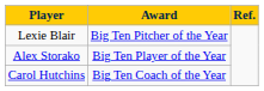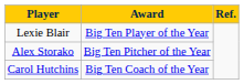 <table class="wikitable sortable sortable" style="text-align: center">
 <tr align=center>
 <th style="background: #FFCB05; color: #00274C">Player</th>
 <th style="background: #FFCB05; color: #00274C">Award</th>
 <th style="background: #FFCB05; color: #00274C" class="unsortable">Ref.</th>
 </tr>
 <tr>
 <td>Lexie Blair</td>
-<td><a href='#'>Big Ten Pitcher of the Year</a></td>
+<td><a href='#'>Big Ten Player of the Year</a></td>
 <td rowspan="3"></td>
 </tr>
 <tr>
 <td><a href='#'>Alex Storako</a></td>
-<td><a href='#'>Big Ten Player of the Year</a></td>
+<td><a href='#'>Big Ten Pitcher of the Year</a></td>
 </tr>
 <tr>
 <td><a href='#'>Carol Hutchins</a></td>
 <td><a href='#'>Big Ten Coach of the Year</a></td>
 </tr>
 </table>
